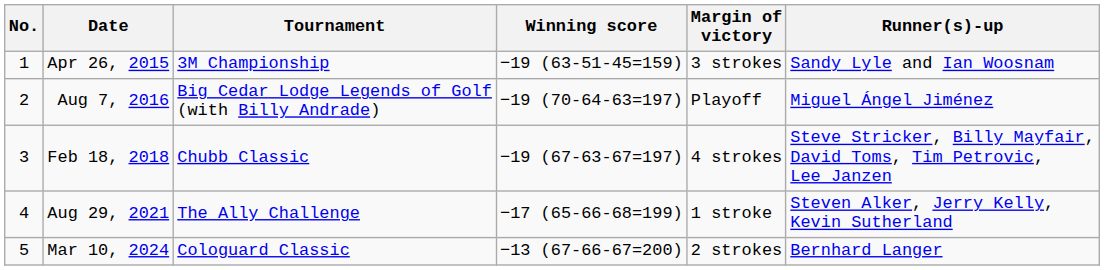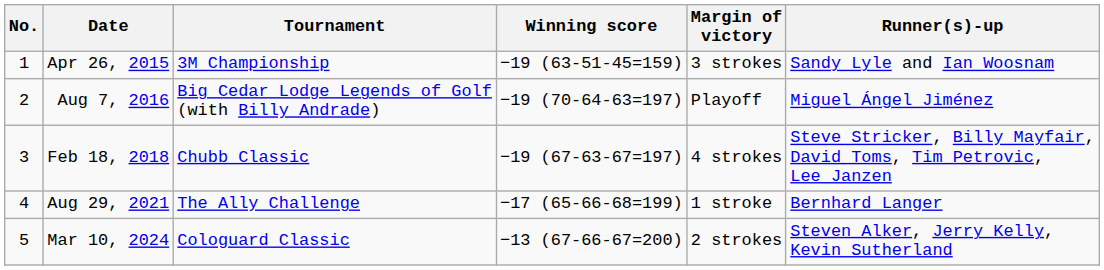 <table class="wikitable" style="font-size:95%;">
 <tr>
 <th>No.</th>
 <th>Date</th>
 <th>Tournament</th>
 <th>Winning score</th>
 <th>Margin of<br>victory</th>
 <th>Runner(s)-up</th>
 </tr>
 <tr>
 <td align=center>1</td>
 <td align=right>Apr 26, <a href='#'>2015</a></td>
 <td><a href='#'>3M Championship</a></td>
 <td>−19 (63-51-45=159)</td>
 <td>3 strokes</td>
 <td> <a href='#'>Sandy Lyle</a> and  <a href='#'>Ian Woosnam</a></td>
 </tr>
 <tr>
 <td align=center>2</td>
 <td align=right>Aug 7, <a href='#'>2016</a></td>
 <td><a href='#'>Big Cedar Lodge Legends of Golf</a><br>(with  <a href='#'>Billy Andrade</a>)</td>
 <td>−19 (70-64-63=197)</td>
 <td>Playoff</td>
 <td> <a href='#'>Miguel Ángel Jiménez</a></td>
 </tr>
 <tr>
 <td align=center>3</td>
 <td align=right>Feb 18, <a href='#'>2018</a></td>
 <td><a href='#'>Chubb Classic</a></td>
 <td>−19 (67-63-67=197)</td>
 <td>4 strokes</td>
 <td> <a href='#'>Steve Stricker</a>,  <a href='#'>Billy Mayfair</a>,<br> <a href='#'>David Toms</a>,  <a href='#'>Tim Petrovic</a>,<br> <a href='#'>Lee Janzen</a></td>
 </tr>
 <tr>
 <td align=center>4</td>
 <td align=right>Aug 29, <a href='#'>2021</a></td>
 <td><a href='#'>The Ally Challenge</a></td>
 <td>−17 (65-66-68=199)</td>
 <td>1 stroke</td>
-<td> <a href='#'>Steven Alker</a>,  <a href='#'>Jerry Kelly</a>,<br> <a href='#'>Kevin Sutherland</a></td>
+<td> <a href='#'>Bernhard Langer</a></td>
 </tr>
 <tr>
 <td align=center>5</td>
 <td align=right>Mar 10, <a href='#'>2024</a></td>
 <td><a href='#'>Cologuard Classic</a></td>
 <td>−13 (67-66-67=200)</td>
 <td>2 strokes</td>
-<td> <a href='#'>Bernhard Langer</a></td>
+<td> <a href='#'>Steven Alker</a>,  <a href='#'>Jerry Kelly</a>,<br> <a href='#'>Kevin Sutherland</a></td>
 </tr>
 </table>
